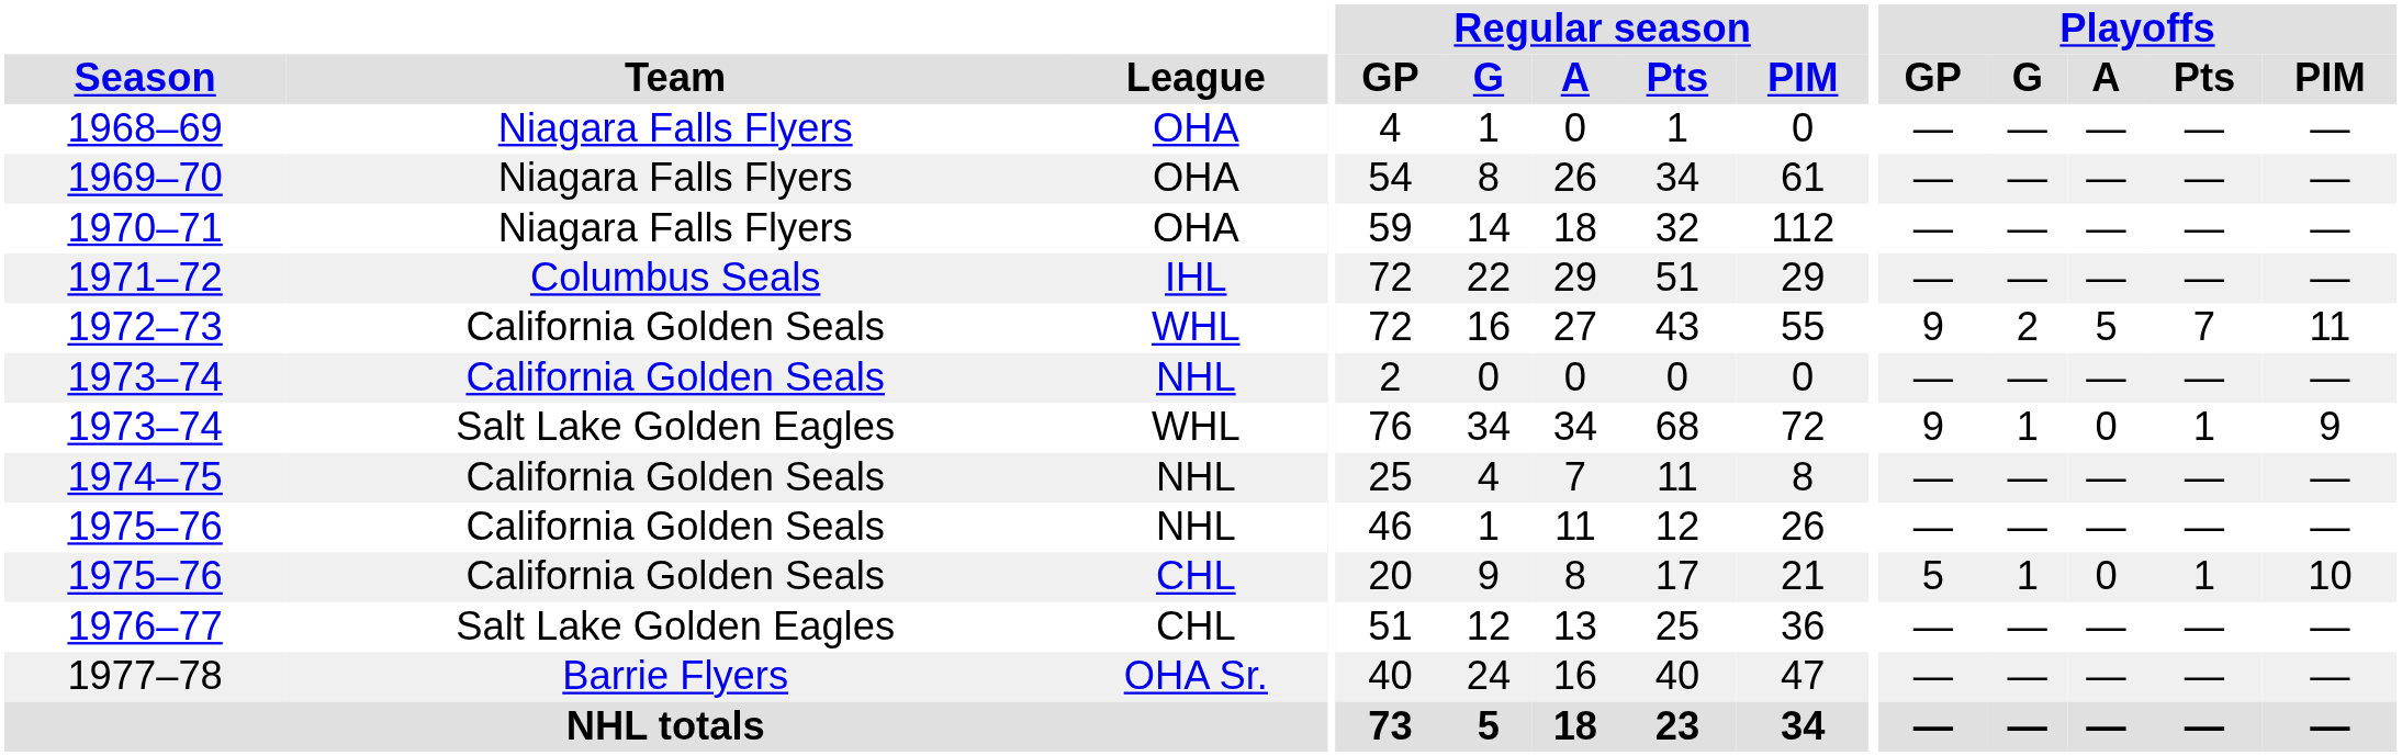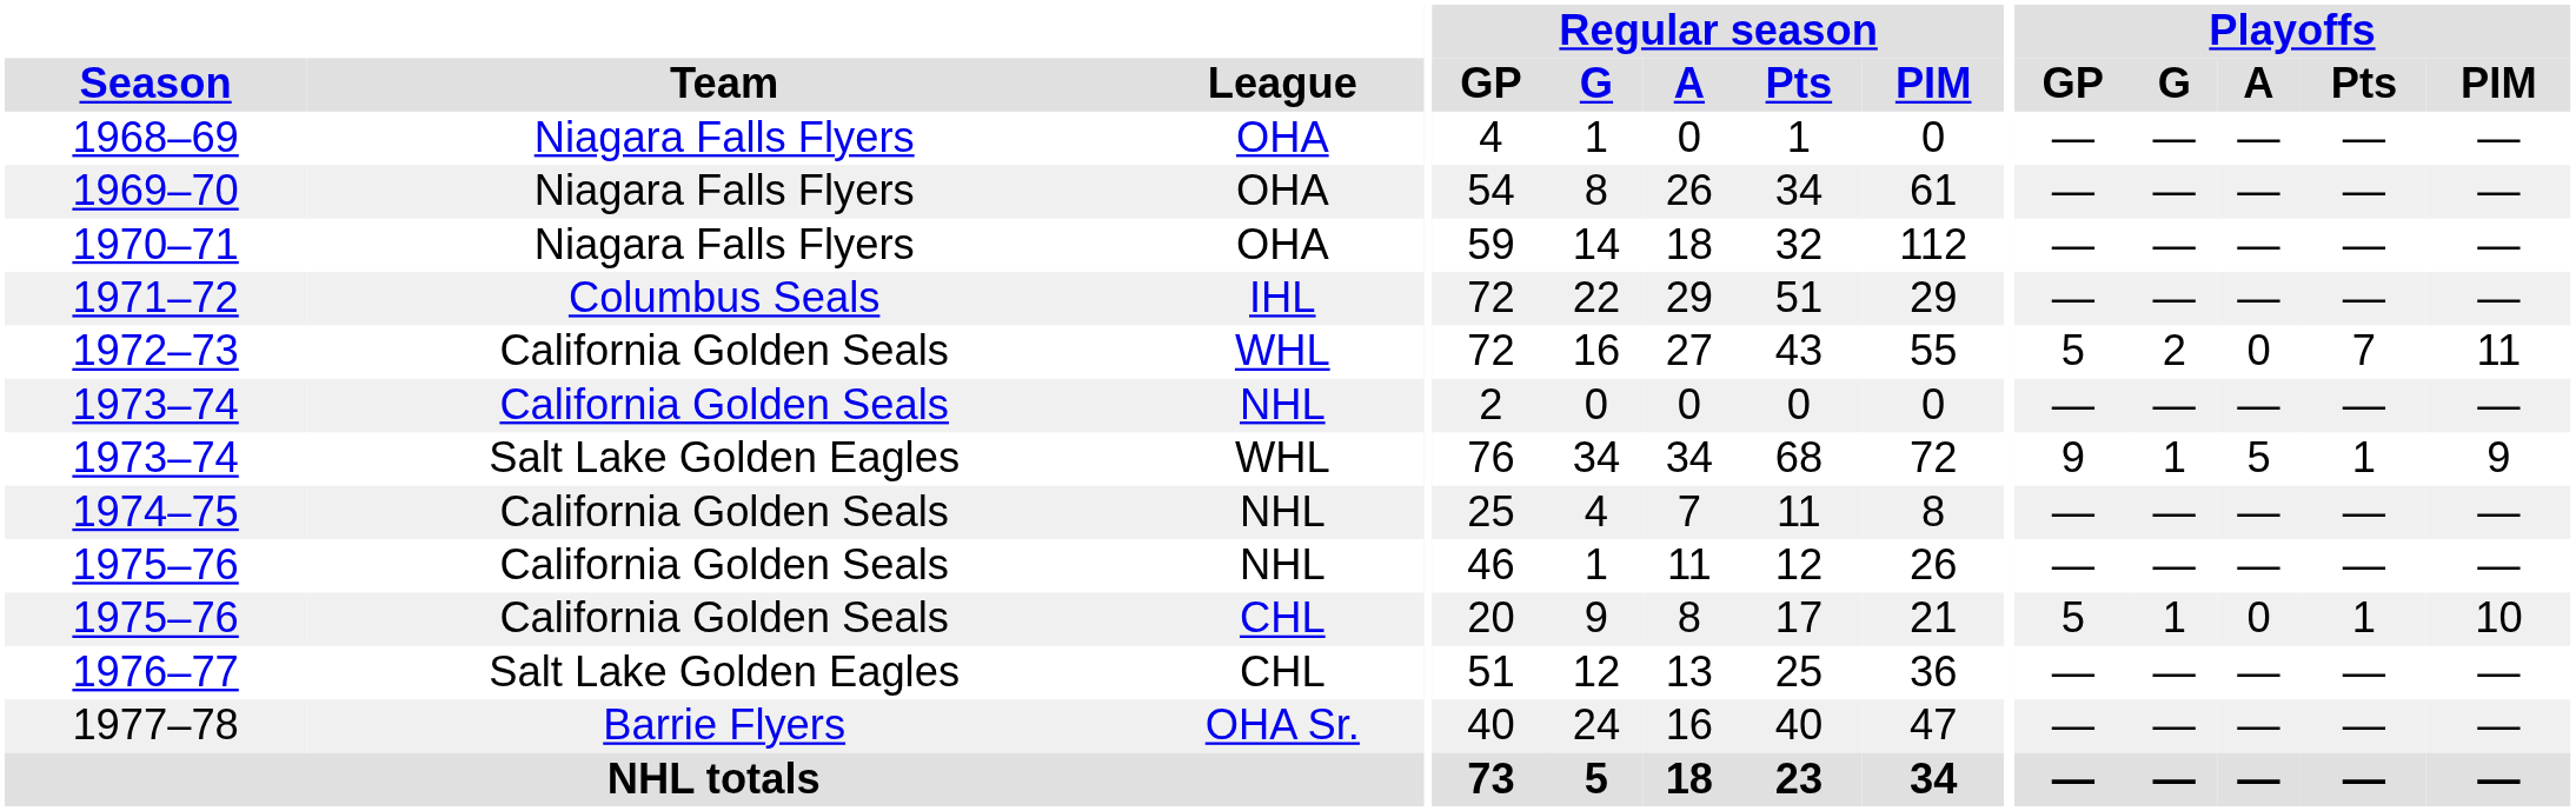 <table border="0" cellpadding="1" cellspacing="0" style="text-align:center; width:60em">
 <tr bgcolor="#e0e0e0">
 <th colspan="3" bgcolor="#ffffff"></th>
 <th rowspan="100" bgcolor="#ffffff"></th>
 <th colspan="5"><a href='#'>Regular season</a></th>
 <th rowspan="100" bgcolor="#ffffff"></th>
 <th colspan="5"><a href='#'>Playoffs</a></th>
 </tr>
 <tr bgcolor="#e0e0e0">
 <th><a href='#'>Season</a></th>
 <th>Team</th>
 <th>League</th>
 <th>GP</th>
 <th><a href='#'>G</a></th>
 <th><a href='#'>A</a></th>
 <th><a href='#'>Pts</a></th>
 <th><a href='#'>PIM</a></th>
 <th>GP</th>
 <th>G</th>
 <th>A</th>
 <th>Pts</th>
 <th>PIM</th>
 </tr>
 <tr>
 <td><a href='#'>1968–69</a></td>
 <td><a href='#'>Niagara Falls Flyers</a></td>
 <td><a href='#'>OHA</a></td>
 <td>4</td>
 <td>1</td>
 <td>0</td>
 <td>1</td>
 <td>0</td>
 <td>—</td>
 <td>—</td>
 <td>—</td>
 <td>—</td>
 <td>—</td>
 </tr>
 <tr bgcolor="#f0f0f0">
 <td><a href='#'>1969–70</a></td>
 <td>Niagara Falls Flyers</td>
 <td>OHA</td>
 <td>54</td>
 <td>8</td>
 <td>26</td>
 <td>34</td>
 <td>61</td>
 <td>—</td>
 <td>—</td>
 <td>—</td>
 <td>—</td>
 <td>—</td>
 </tr>
 <tr>
 <td><a href='#'>1970–71</a></td>
 <td>Niagara Falls Flyers</td>
 <td>OHA</td>
 <td>59</td>
 <td>14</td>
 <td>18</td>
 <td>32</td>
 <td>112</td>
 <td>—</td>
 <td>—</td>
 <td>—</td>
 <td>—</td>
 <td>—</td>
 </tr>
 <tr bgcolor="#f0f0f0">
 <td><a href='#'>1971–72</a></td>
 <td><a href='#'>Columbus Seals</a></td>
 <td><a href='#'>IHL</a></td>
 <td>72</td>
 <td>22</td>
 <td>29</td>
 <td>51</td>
 <td>29</td>
 <td>—</td>
 <td>—</td>
 <td>—</td>
 <td>—</td>
 <td>—</td>
 </tr>
 <tr>
 <td><a href='#'>1972–73</a></td>
 <td>California Golden Seals</td>
 <td><a href='#'>WHL</a></td>
 <td>72</td>
 <td>16</td>
 <td>27</td>
 <td>43</td>
 <td>55</td>
-<td>9</td>
+<td>5</td>
 <td>2</td>
-<td>5</td>
+<td>0</td>
 <td>7</td>
 <td>11</td>
 </tr>
 <tr bgcolor="#f0f0f0">
 <td><a href='#'>1973–74</a></td>
 <td><a href='#'>California Golden Seals</a></td>
 <td><a href='#'>NHL</a></td>
 <td>2</td>
 <td>0</td>
 <td>0</td>
 <td>0</td>
 <td>0</td>
 <td>—</td>
 <td>—</td>
 <td>—</td>
 <td>—</td>
 <td>—</td>
 </tr>
 <tr>
 <td><a href='#'>1973–74</a></td>
 <td>Salt Lake Golden Eagles</td>
 <td>WHL</td>
 <td>76</td>
 <td>34</td>
 <td>34</td>
 <td>68</td>
 <td>72</td>
 <td>9</td>
 <td>1</td>
-<td>0</td>
+<td>5</td>
 <td>1</td>
 <td>9</td>
 </tr>
 <tr bgcolor="#f0f0f0">
 <td><a href='#'>1974–75</a></td>
 <td>California Golden Seals</td>
 <td>NHL</td>
 <td>25</td>
 <td>4</td>
 <td>7</td>
 <td>11</td>
 <td>8</td>
 <td>—</td>
 <td>—</td>
 <td>—</td>
 <td>—</td>
 <td>—</td>
 </tr>
 <tr>
 <td><a href='#'>1975–76</a></td>
 <td>California Golden Seals</td>
 <td>NHL</td>
 <td>46</td>
 <td>1</td>
 <td>11</td>
 <td>12</td>
 <td>26</td>
 <td>—</td>
 <td>—</td>
 <td>—</td>
 <td>—</td>
 <td>—</td>
 </tr>
 <tr bgcolor="#f0f0f0">
 <td><a href='#'>1975–76</a></td>
 <td>California Golden Seals</td>
 <td><a href='#'>CHL</a></td>
 <td>20</td>
 <td>9</td>
 <td>8</td>
 <td>17</td>
 <td>21</td>
 <td>5</td>
 <td>1</td>
 <td>0</td>
 <td>1</td>
 <td>10</td>
 </tr>
 <tr>
 <td><a href='#'>1976–77</a></td>
 <td>Salt Lake Golden Eagles</td>
 <td>CHL</td>
 <td>51</td>
 <td>12</td>
 <td>13</td>
 <td>25</td>
 <td>36</td>
 <td>—</td>
 <td>—</td>
 <td>—</td>
 <td>—</td>
 <td>—</td>
 </tr>
 <tr bgcolor="#f0f0f0">
 <td>1977–78</td>
 <td><a href='#'>Barrie Flyers</a></td>
 <td><a href='#'>OHA Sr.</a></td>
 <td>40</td>
 <td>24</td>
 <td>16</td>
 <td>40</td>
 <td>47</td>
 <td>—</td>
 <td>—</td>
 <td>—</td>
 <td>—</td>
 <td>—</td>
 </tr>
 <tr bgcolor="#e0e0e0">
 <th colspan="3">NHL totals</th>
 <th>73</th>
 <th>5</th>
 <th>18</th>
 <th>23</th>
 <th>34</th>
 <th>—</th>
 <th>—</th>
 <th>—</th>
 <th>—</th>
 <th>—</th>
 </tr>
 </table>
